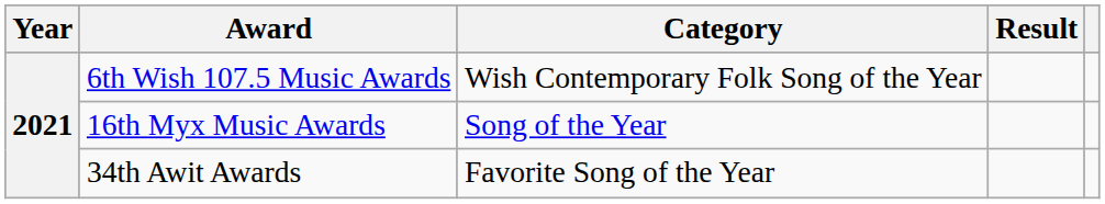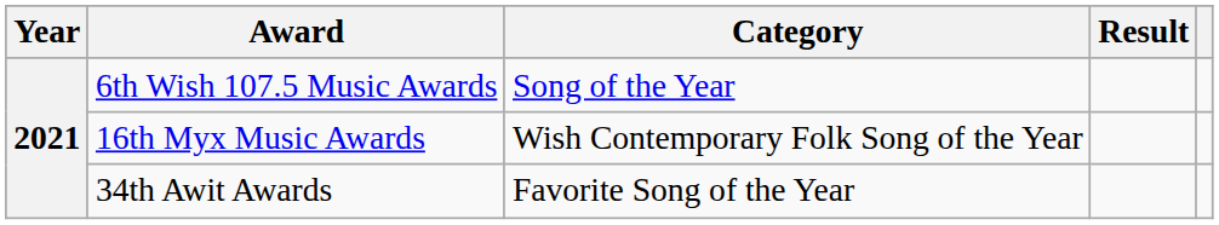 <table class="wikitable">
 <tr>
 <th>Year</th>
 <th>Award</th>
 <th>Category</th>
 <th>Result</th>
 <th></th>
 </tr>
 <tr>
 <th rowspan="3">2021</th>
 <td><a href='#'>6th Wish 107.5 Music Awards</a></td>
-<td>Wish Contemporary Folk Song of the Year</td>
+<td><a href='#'>Song of the Year</a></td>
 <td></td>
 <td></td>
 </tr>
 <tr>
 <td><a href='#'>16th Myx Music Awards</a></td>
-<td><a href='#'>Song of the Year</a></td>
+<td>Wish Contemporary Folk Song of the Year</td>
 <td></td>
 <td></td>
 </tr>
 <tr>
 <td>34th Awit Awards</td>
 <td>Favorite Song of the Year</td>
 <td></td>
 <td></td>
 </tr>
 </table>
